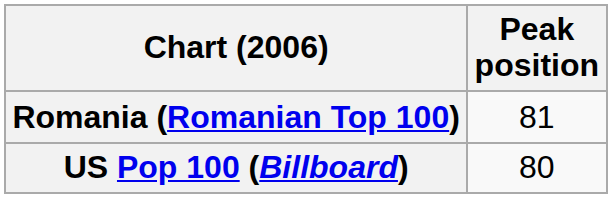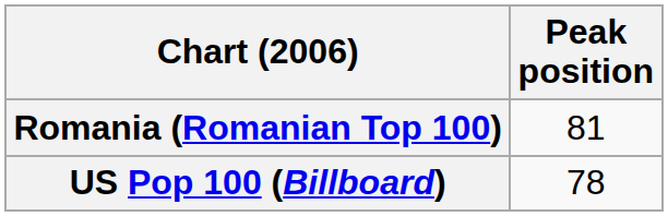 <table class="wikitable sortable plainrowheaders" style="text-align:center;">
 <tr>
 <th>Chart (2006)</th>
 <th>Peak<br>position</th>
 </tr>
 <tr>
 <th scope="row">Romania (<a href='#'>Romanian Top 100</a>)</th>
 <td>81</td>
 </tr>
 <tr>
 </tr>
 <tr>
 <th scope="row">US <a href='#'>Pop 100</a> (<em><a href='#'>Billboard</a></em>)</th>
-<td>80</td>
+<td>78</td>
 </tr>
 <tr>
 </tr>
 </table>
